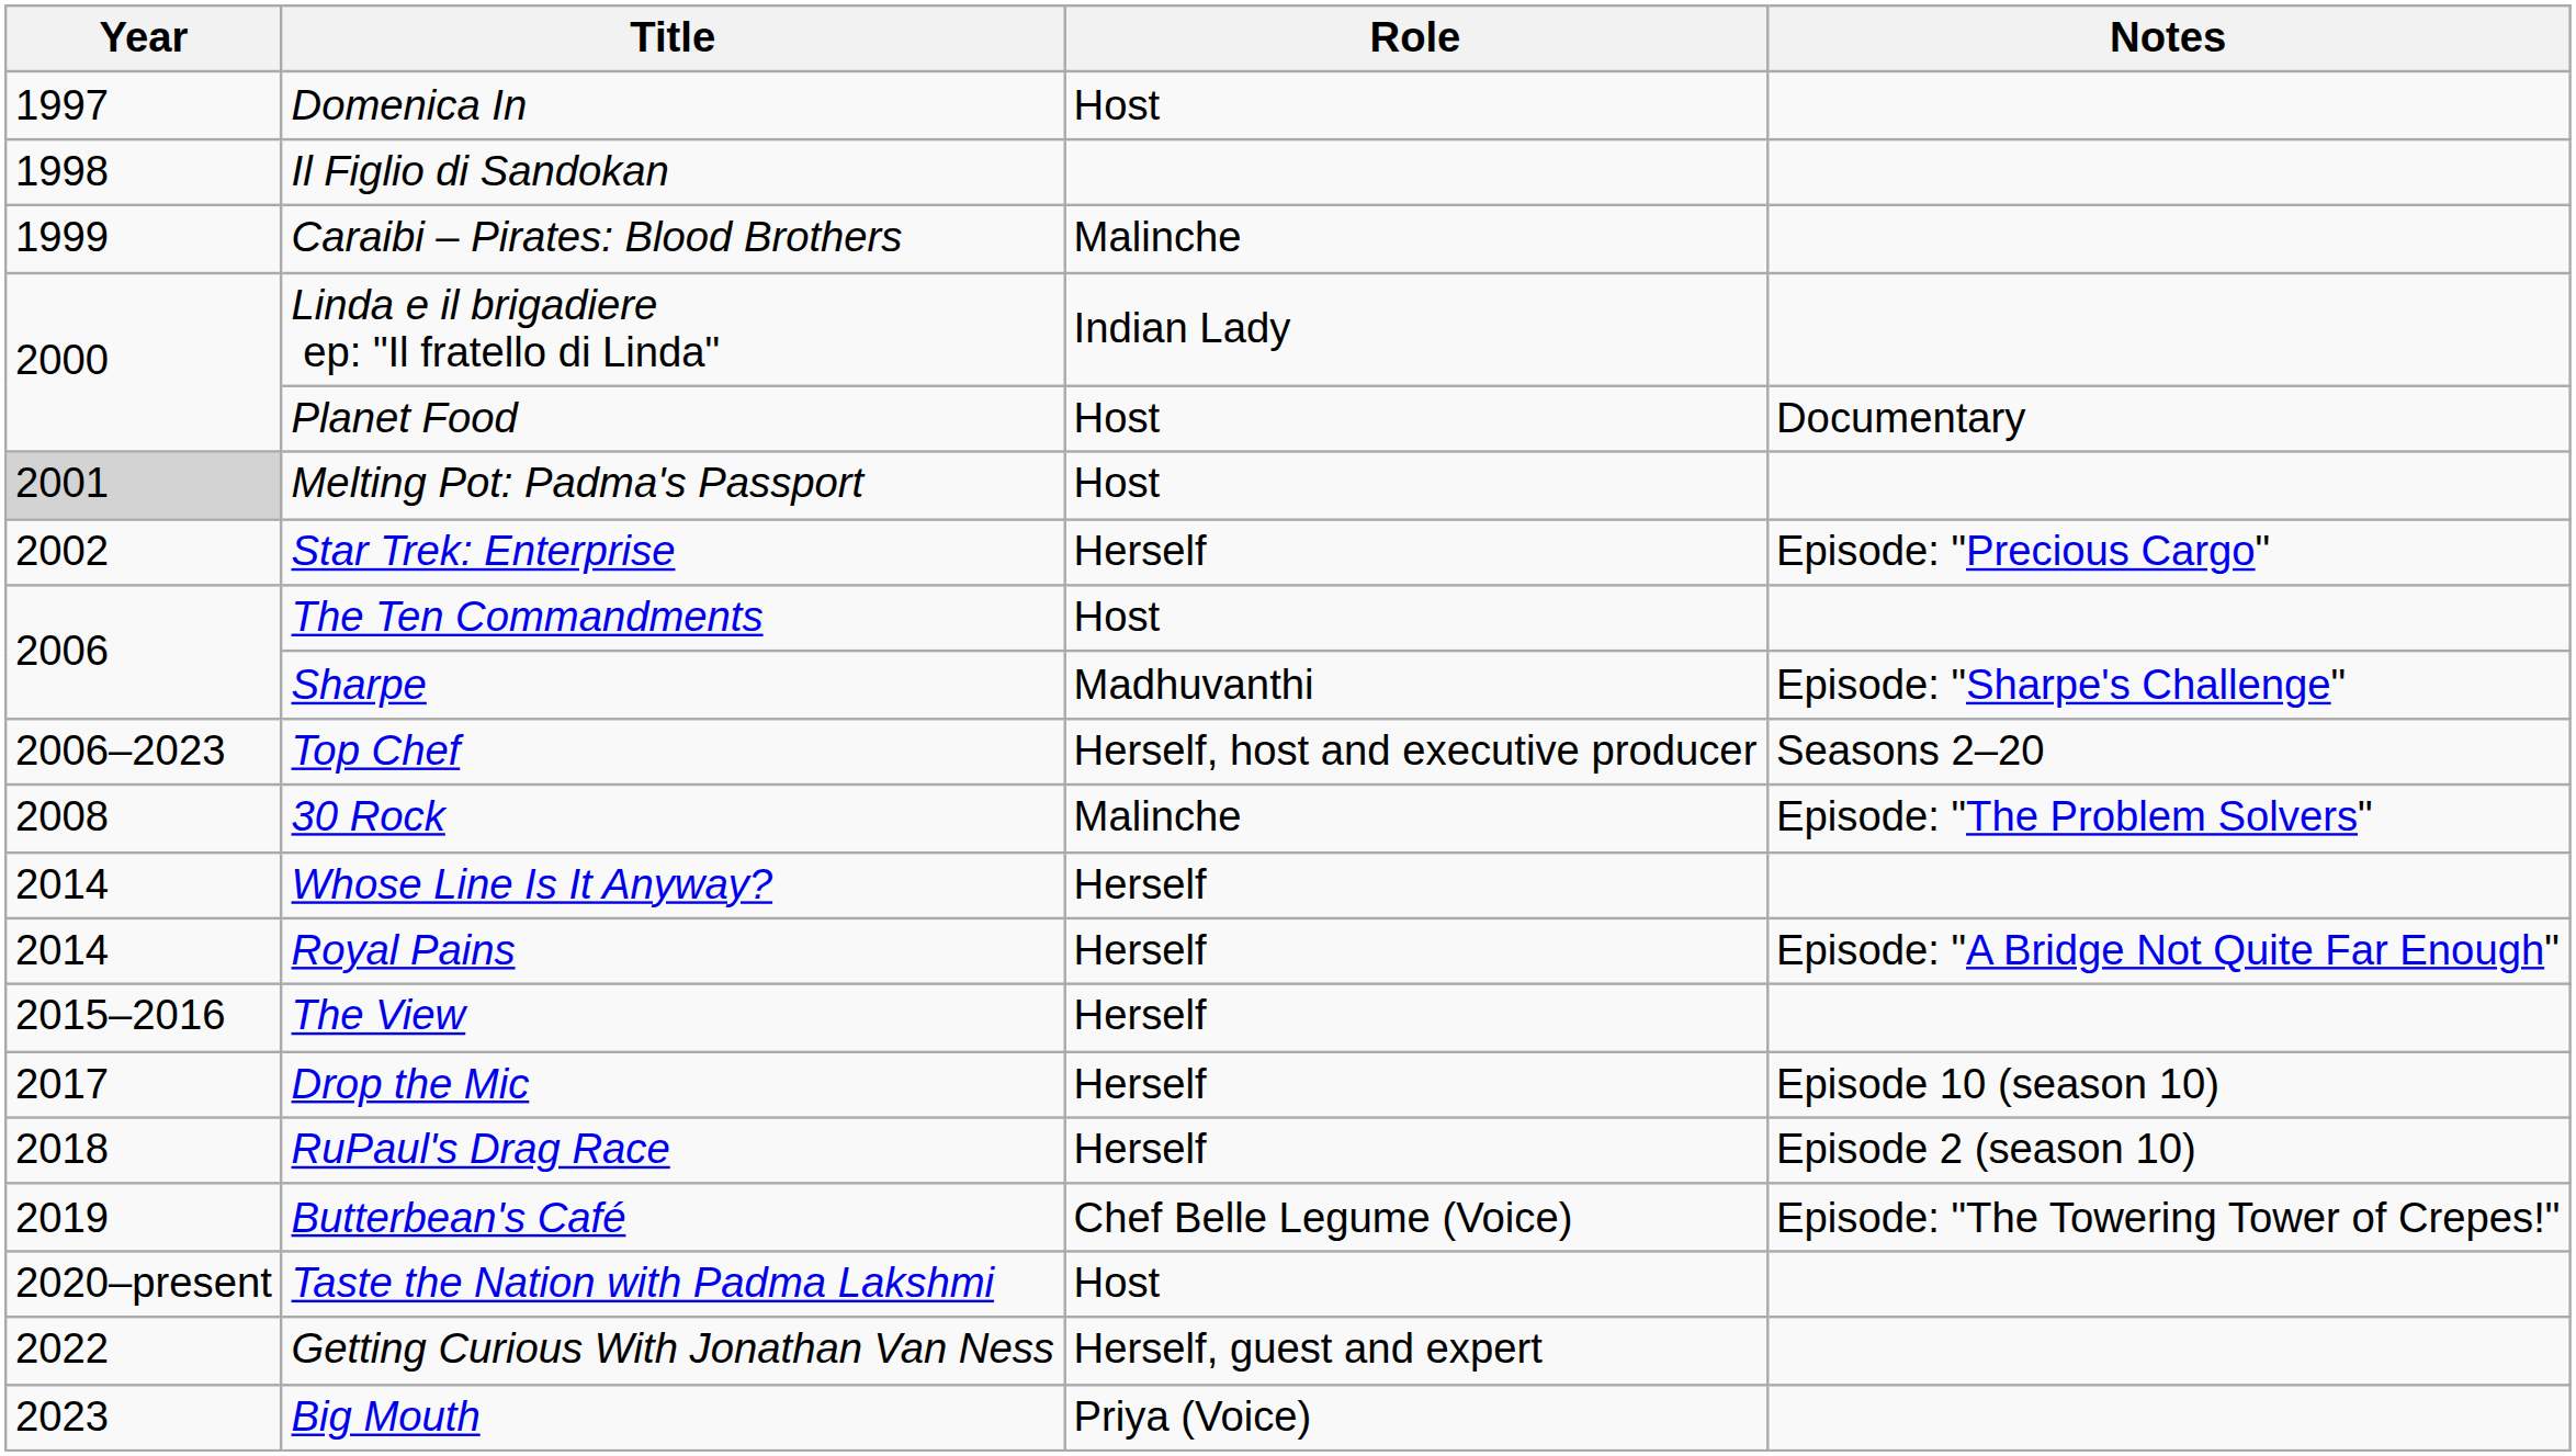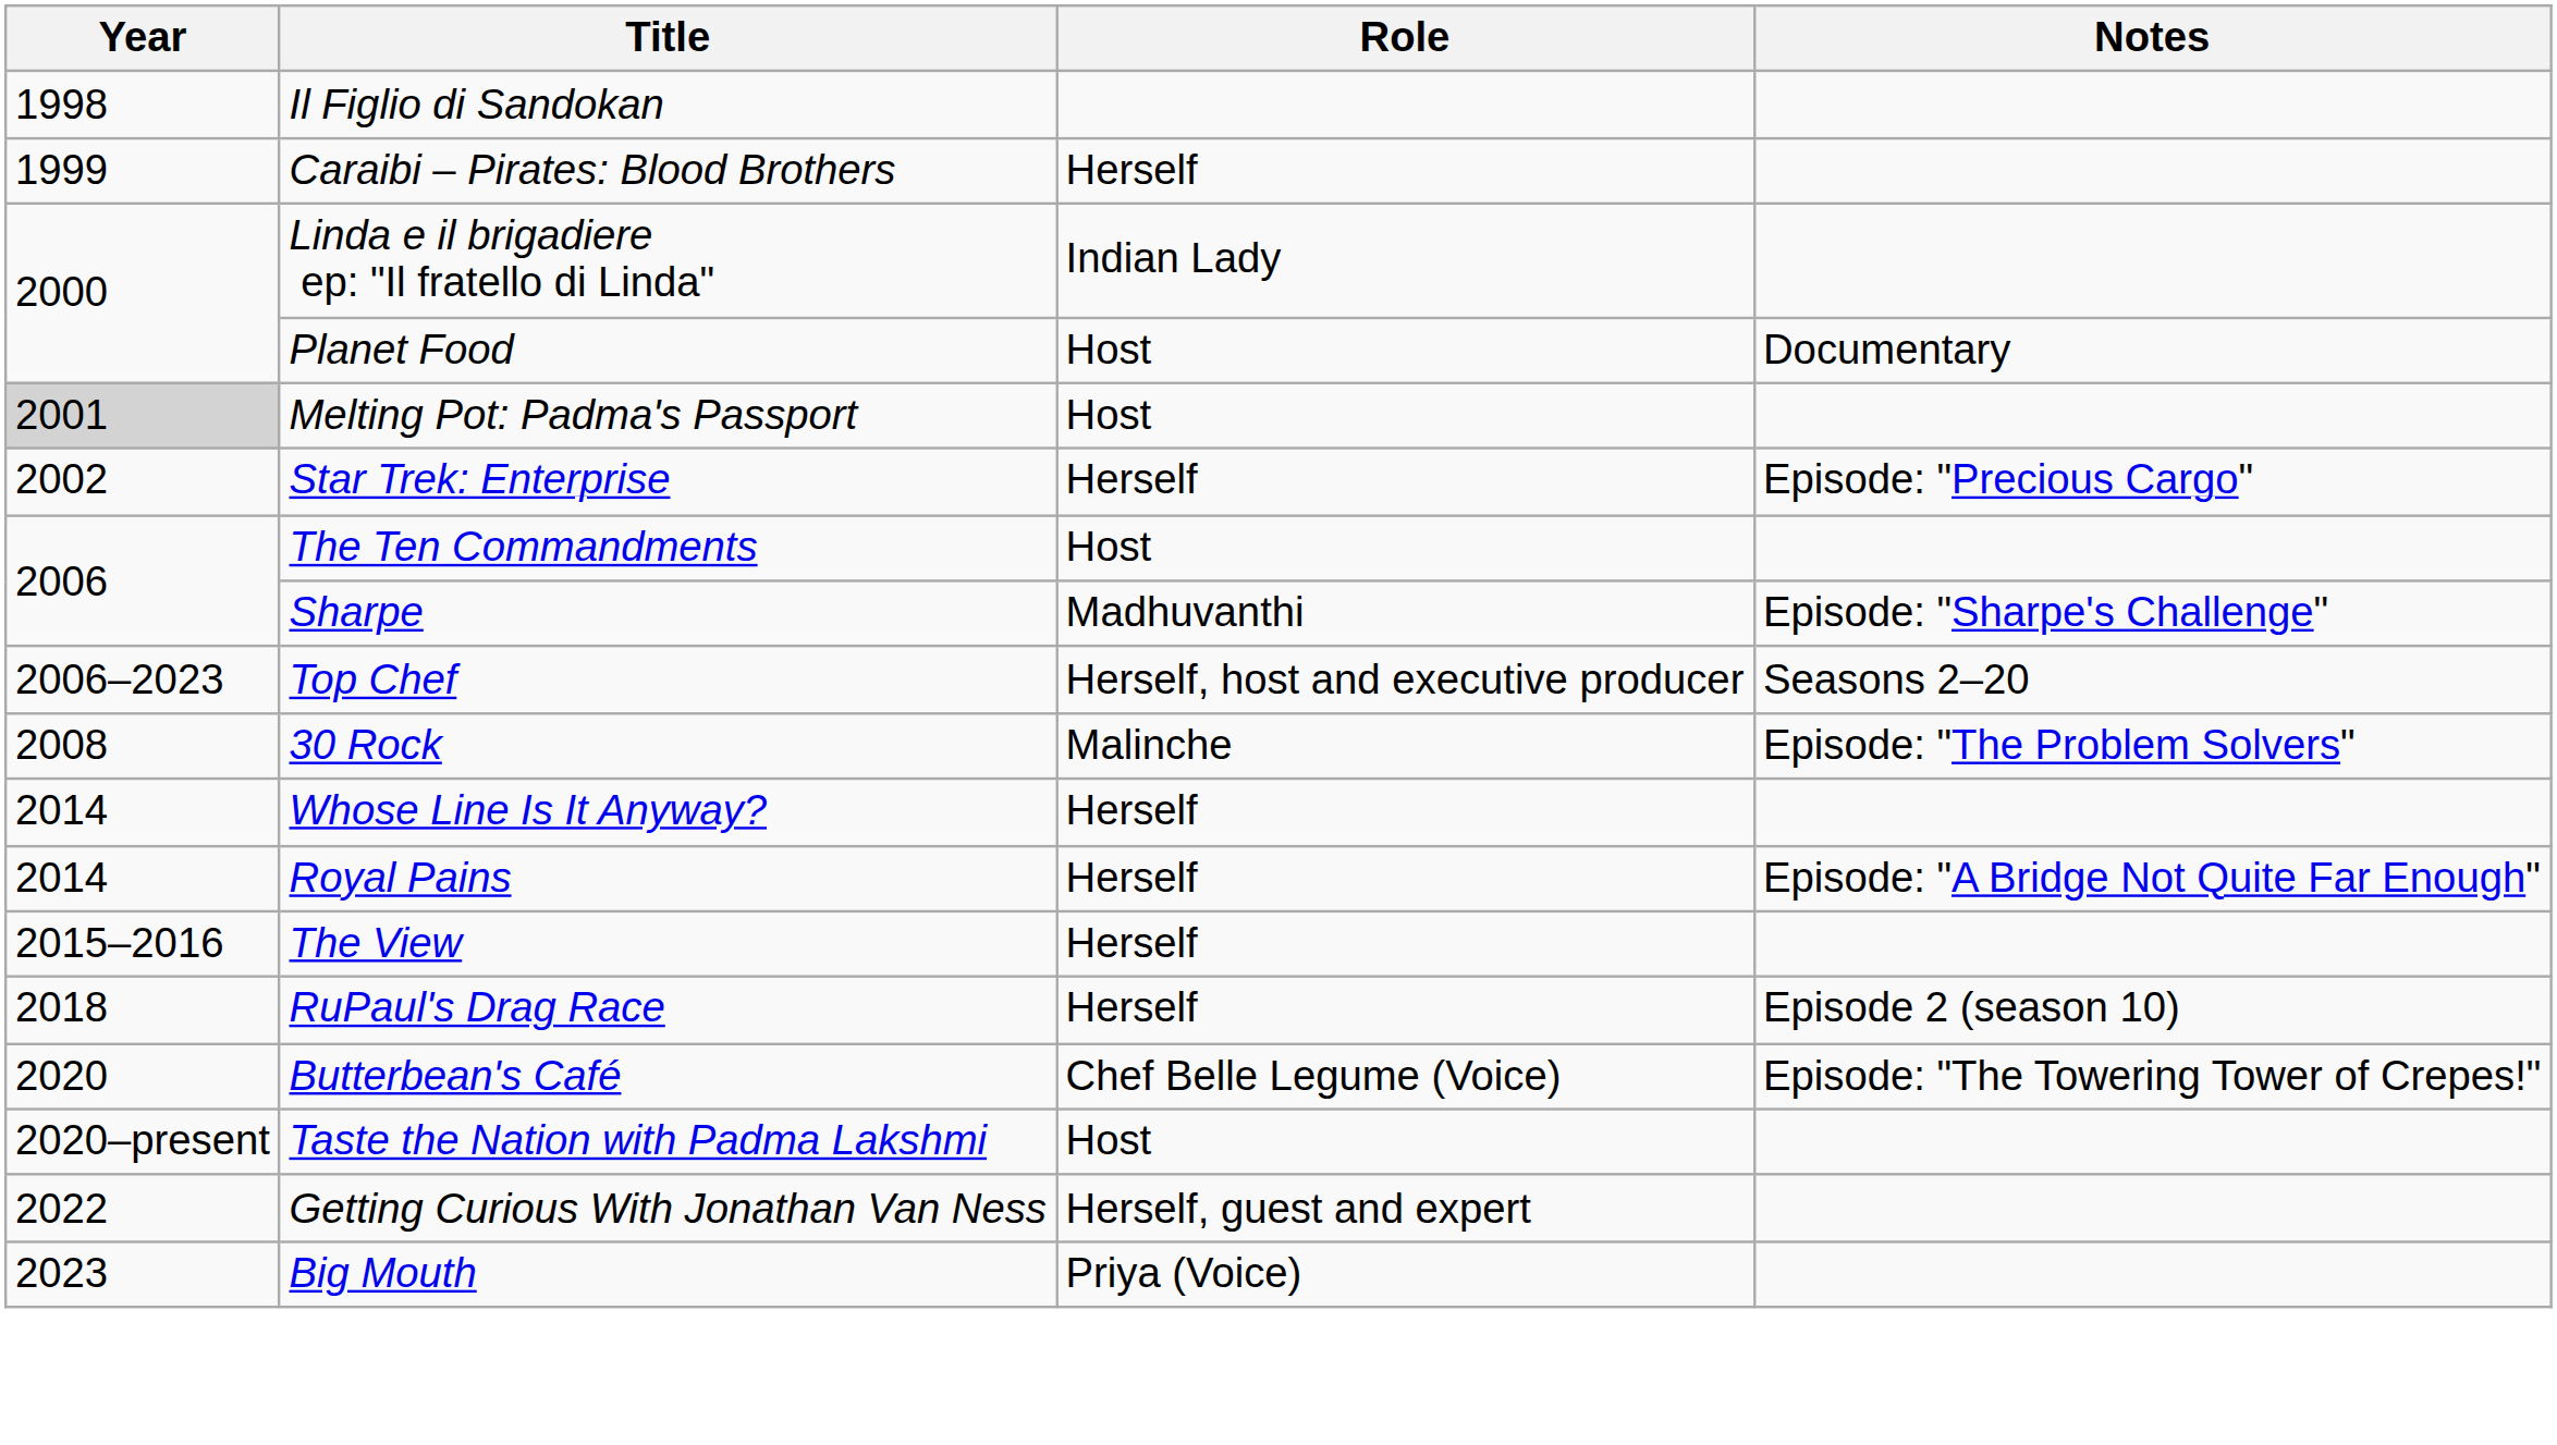 <table class="wikitable sortable">
 <tr>
 <th>Year</th>
 <th>Title</th>
 <th>Role</th>
 <th>Notes</th>
-</tr>
-<tr>
-<td>1997</td>
-<td><em>Domenica In</em></td>
-<td>Host</td>
-<td></td>
 </tr>
 <tr>
 <td>1998</td>
 <td><em>Il Figlio di Sandokan</em></td>
 <td></td>
 <td></td>
 </tr>
 <tr>
 <td>1999</td>
 <td><em>Caraibi</em> – <em>Pirates: Blood Brothers </em></td>
-<td>Malinche</td>
+<td>Herself</td>
 <td></td>
 </tr>
 <tr>
 <td rowspan=2>2000</td>
 <td><em>Linda e il brigadiere</em><br> ep: "Il fratello di Linda"</td>
 <td>Indian Lady</td>
 <td></td>
 </tr>
 <tr>
 <td><em>Planet Food</em></td>
 <td>Host</td>
 <td>Documentary</td>
 </tr>
 <tr>
 <td style="background: lightgrey;">2001</td>
 <td><em>Melting Pot: Padma's Passport</em></td>
 <td>Host</td>
 <td></td>
 </tr>
 <tr>
 <td>2002</td>
 <td><em><a href='#'>Star Trek: Enterprise</a></em></td>
 <td>Herself</td>
 <td>Episode: "<a href='#'>Precious Cargo</a>"</td>
 </tr>
 <tr>
 <td rowspan=2>2006</td>
 <td><em><a href='#'>The Ten Commandments</a></em></td>
 <td>Host</td>
 <td></td>
 </tr>
 <tr>
 <td><em><a href='#'>Sharpe</a></em></td>
 <td>Madhuvanthi</td>
 <td>Episode: "<a href='#'>Sharpe's Challenge</a>"</td>
 </tr>
 <tr>
 <td>2006–2023</td>
 <td><em><a href='#'>Top Chef</a></em></td>
 <td>Herself, host and executive producer</td>
 <td>Seasons 2–20</td>
 </tr>
 <tr>
 <td>2008</td>
 <td><em><a href='#'>30 Rock</a></em></td>
 <td>Malinche</td>
 <td>Episode: "<a href='#'>The Problem Solvers</a>"</td>
 </tr>
 <tr>
 <td>2014</td>
 <td><em><a href='#'>Whose Line Is It Anyway?</a></em></td>
 <td>Herself</td>
 <td></td>
 </tr>
 <tr>
 <td>2014</td>
 <td><em><a href='#'>Royal Pains</a></em></td>
 <td>Herself</td>
 <td>Episode: "<a href='#'>A Bridge Not Quite Far Enough</a>"</td>
 </tr>
 <tr>
 <td>2015–2016</td>
 <td><em><a href='#'>The View</a></em></td>
 <td>Herself</td>
 <td></td>
 </tr>
 <tr>
-<td>2017</td>
-<td><em><a href='#'>Drop the Mic</a></em></td>
-<td>Herself</td>
-<td>Episode 10 (season 10)</td>
-</tr>
-<tr>
 <td>2018</td>
 <td><em><a href='#'>RuPaul's Drag Race</a></em></td>
 <td>Herself</td>
 <td>Episode 2 (season 10)</td>
 </tr>
 <tr>
-<td>2019</td>
+<td>2020</td>
 <td><em><a href='#'>Butterbean's Café</a></em></td>
 <td>Chef Belle Legume (Voice)</td>
 <td>Episode: "The Towering Tower of Crepes!"</td>
 </tr>
 <tr>
 <td>2020–present</td>
 <td><em><a href='#'>Taste the Nation with Padma Lakshmi</a></em></td>
 <td>Host</td>
 <td></td>
 </tr>
 <tr>
 <td>2022</td>
 <td><em>Getting Curious With Jonathan Van Ness</em></td>
 <td>Herself, guest and expert</td>
 <td></td>
 </tr>
 <tr>
 <td>2023</td>
 <td><em><a href='#'>Big Mouth</a></em></td>
 <td>Priya (Voice)</td>
 <td></td>
 </tr>
 </table>
